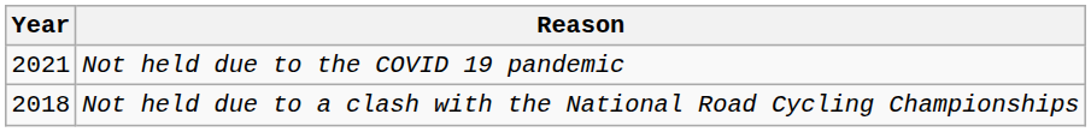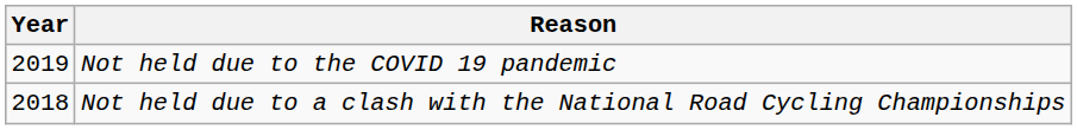 <table class="wikitable">
 <tr>
 <th>Year</th>
 <th>Reason</th>
 </tr>
 <tr>
-<td>2021</td>
+<td>2019</td>
 <td><em>Not held due to the COVID 19 pandemic</em></td>
 </tr>
 <tr>
 <td>2018</td>
 <td><em>Not held due to a clash with the National Road Cycling Championships</em></td>
 </tr>
 </table>
